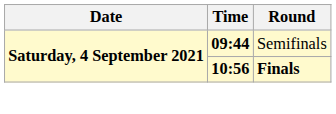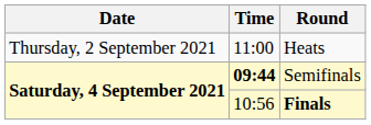 <table class="wikitable">
 <tr>
 <th>Date</th>
 <th>Time</th>
 <th>Round</th>
+</tr>
+<tr>
+<td>Thursday, 2 September 2021</td>
+<td>11:00</td>
+<td>Heats</td>
 </tr>
 <tr style=background:lemonchiffon>
 <td rowspan=2><strong>Saturday, 4 September 2021</strong></td>
 <td><strong>09:44</strong></td>
 <td>Semifinals</td>
 </tr>
 <tr style=background:lemonchiffon>
-<td><strong>10:56</strong></td>
+<td>10:56</td>
 <td><strong>Finals</strong></td>
 </tr>
 </table>
